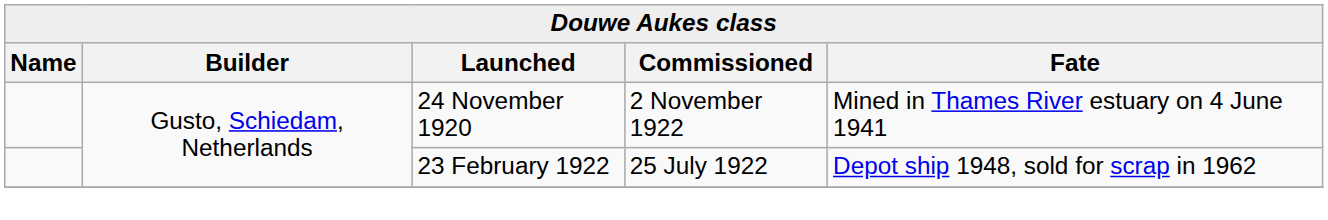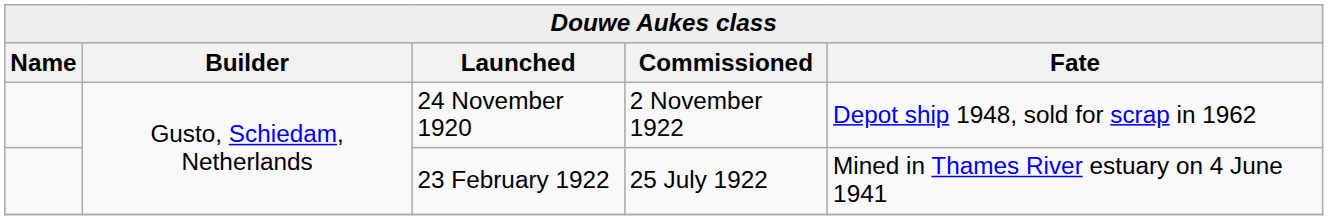 <table class=wikitable>
 <tr>
 <td colspan="5" style="background:#eee;" align=center><strong><em>Douwe Aukes<em> class<strong></td>
 </tr>
 <tr>
 <th>Name</th>
 <th>Builder</th>
 <th>Launched</th>
 <th>Commissioned</th>
 <th>Fate</th>
 </tr>
 <tr>
 <td></td>
 <td rowspan=2 align=center>Gusto, <a href='#'>Schiedam</a>, Netherlands</td>
 <td>24 November 1920</td>
 <td>2 November 1922</td>
-<td>Mined in <a href='#'>Thames River</a> estuary on 4 June 1941</td>
+<td><a href='#'>Depot ship</a> 1948, sold for <a href='#'>scrap</a> in 1962</td>
 </tr>
 <tr>
 <td></td>
 <td>23 February 1922</td>
 <td>25 July 1922</td>
-<td><a href='#'>Depot ship</a> 1948, sold for <a href='#'>scrap</a> in 1962</td>
+<td>Mined in <a href='#'>Thames River</a> estuary on 4 June 1941</td>
 </tr>
 <tr>
 </tr>
 </table>
